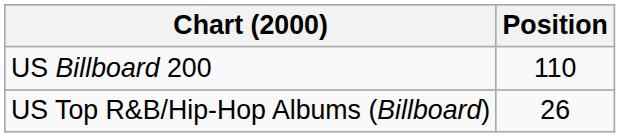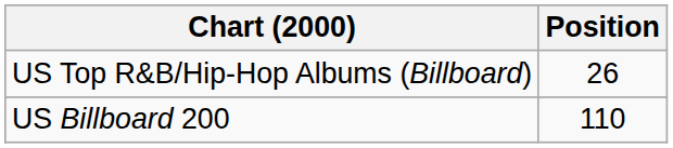 <table class="wikitable sortable">
 <tr>
 <th align="left">Chart (2000)</th>
 <th align="left">Position</th>
 </tr>
 <tr>
+<td>US Top R&B/Hip-Hop Albums (<em>Billboard</em>)</td>
+<td align="center">26</td>
+</tr>
+<tr>
 <td>US <em>Billboard</em> 200</td>
 <td align="center">110</td>
 </tr>
-<tr>
-<td>US Top R&B/Hip-Hop Albums (<em>Billboard</em>)</td>
-<td align="center">26</td>
-</tr>
 </table>
